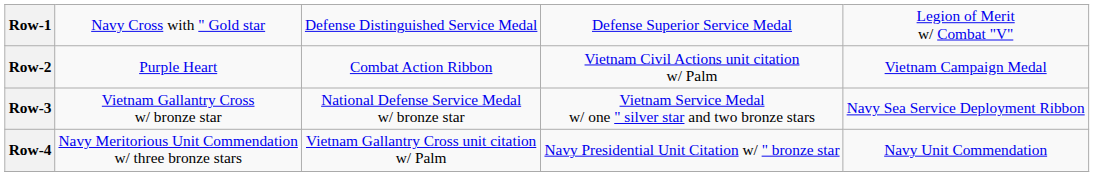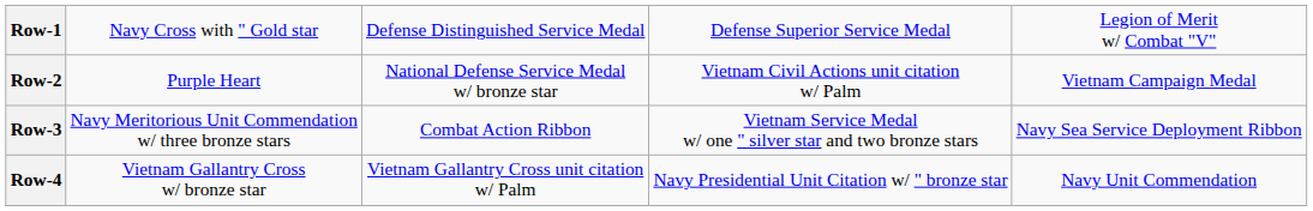 <table class="wikitable" style="margin:1em auto; text-align:center;">
 <tr>
 <th>Row-1</th>
 <td><a href='#'>Navy Cross</a> with <a href='#'>" Gold star</a></td>
 <td><a href='#'>Defense Distinguished Service Medal</a></td>
 <td><a href='#'>Defense Superior Service Medal</a></td>
 <td><a href='#'>Legion of Merit</a><br>w/ <a href='#'>Combat "V"</a></td>
 </tr>
 <tr>
 <th>Row-2</th>
 <td><a href='#'>Purple Heart</a></td>
-<td><a href='#'>Combat Action Ribbon</a></td>
+<td><a href='#'>National Defense Service Medal</a><br>w/ bronze star</td>
 <td><a href='#'>Vietnam Civil Actions unit citation</a><br> w/ Palm</td>
 <td><a href='#'>Vietnam Campaign Medal</a></td>
 </tr>
 <tr>
 <th>Row-3</th>
-<td><a href='#'>Vietnam Gallantry Cross</a><br>w/ bronze star</td>
-<td><a href='#'>National Defense Service Medal</a><br>w/ bronze star</td>
+<td><a href='#'>Navy Meritorious Unit Commendation</a><br>w/ three bronze stars</td>
+<td><a href='#'>Combat Action Ribbon</a></td>
 <td><a href='#'>Vietnam Service Medal</a><br>w/ one <a href='#'>" silver star</a> and two bronze stars</td>
 <td><a href='#'>Navy Sea Service Deployment Ribbon</a></td>
 </tr>
 <tr>
 <th>Row-4</th>
-<td><a href='#'>Navy Meritorious Unit Commendation</a><br>w/ three bronze stars</td>
+<td><a href='#'>Vietnam Gallantry Cross</a><br>w/ bronze star</td>
 <td><a href='#'>Vietnam Gallantry Cross unit citation</a><br> w/ Palm</td>
 <td><a href='#'>Navy Presidential Unit Citation</a> w/ <a href='#'>" bronze star</a></td>
 <td><a href='#'>Navy Unit Commendation</a></td>
 </tr>
 <tr>
 </tr>
 </table>
